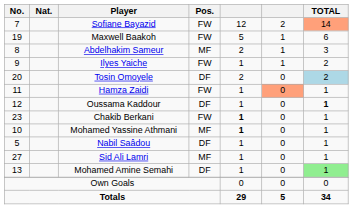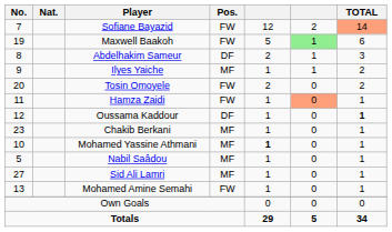 <table class="wikitable sortable alternance"  style="font-size:85%; text-align:center; line-height:14px; width:60%;">
 <tr>
 <th width=10>No.</th>
 <th width=10>Nat.</th>
 <th width=140>Player</th>
 <th width=10>Pos.</th>
 <th width=40></th>
 <th width=40></th>
 <th width=10>TOTAL</th>
 </tr>
 <tr>
 <td>7</td>
 <td></td>
 <td><a href='#'>Sofiane Bayazid</a></td>
 <td>FW</td>
 <td>12</td>
 <td>2</td>
 <td style="background: lightsalmon;">14</td>
 </tr>
 <tr>
 <td>19</td>
 <td></td>
 <td>Maxwell Baakoh</td>
 <td>FW</td>
 <td>5</td>
-<td>1</td>
+<td style="background: lightgreen;">1</td>
 <td>6</td>
 </tr>
 <tr>
 <td>8</td>
 <td></td>
 <td><a href='#'>Abdelhakim Sameur</a></td>
-<td>MF</td>
+<td>DF</td>
 <td>2</td>
 <td>1</td>
 <td>3</td>
 </tr>
 <tr>
 <td>9</td>
 <td></td>
 <td><a href='#'>Ilyes Yaiche</a></td>
-<td>FW</td>
+<td>MF</td>
 <td>1</td>
 <td>1</td>
 <td>2</td>
 </tr>
 <tr>
 <td>20</td>
 <td></td>
 <td><a href='#'>Tosin Omoyele</a></td>
-<td>DF</td>
+<td>FW</td>
 <td>2</td>
 <td>0</td>
-<td style="background: lightblue;">2</td>
+<td>2</td>
 </tr>
 <tr>
 <td>11</td>
 <td></td>
 <td><a href='#'>Hamza Zaidi</a></td>
 <td>FW</td>
 <td>1</td>
 <td style="background: lightsalmon;">0</td>
 <td>1</td>
 </tr>
 <tr>
 <td>12</td>
 <td></td>
 <td>Oussama Kaddour</td>
 <td>DF</td>
 <td>1</td>
 <td>0</td>
 <td><strong>1</strong></td>
 </tr>
 <tr>
 <td>23</td>
 <td></td>
 <td>Chakib Berkani</td>
-<td>FW</td>
-<td><strong>1</strong></td>
+<td>MF</td>
+<td>1</td>
 <td>0</td>
 <td>1</td>
 </tr>
 <tr>
 <td>10</td>
 <td></td>
 <td>Mohamed Yassine Athmani</td>
 <td>MF</td>
 <td><strong>1</strong></td>
 <td>0</td>
 <td>1</td>
 </tr>
 <tr>
 <td>5</td>
 <td></td>
 <td><a href='#'>Nabil Saâdou</a></td>
-<td>DF</td>
+<td>MF</td>
 <td>1</td>
 <td>0</td>
 <td>1</td>
 </tr>
 <tr>
 <td>27</td>
 <td></td>
 <td><a href='#'>Sid Ali Lamri</a></td>
 <td>MF</td>
 <td>1</td>
 <td>0</td>
 <td>1</td>
 </tr>
 <tr>
 <td>13</td>
 <td></td>
 <td>Mohamed Amine Semahi</td>
-<td>DF</td>
+<td>FW</td>
 <td>1</td>
 <td>0</td>
-<td style="background: lightgreen;">1</td>
+<td>1</td>
 </tr>
 <tr>
 </tr>
 <tr class="sortbottom">
 <td colspan="4">Own Goals</td>
 <td>0</td>
 <td>0</td>
 <td>0</td>
 </tr>
 <tr class="sortbottom">
 <td colspan="4"><strong>Totals</strong></td>
 <td><strong>29</strong></td>
 <td><strong>5</strong></td>
 <td><strong>34</strong></td>
 </tr>
 </table>
